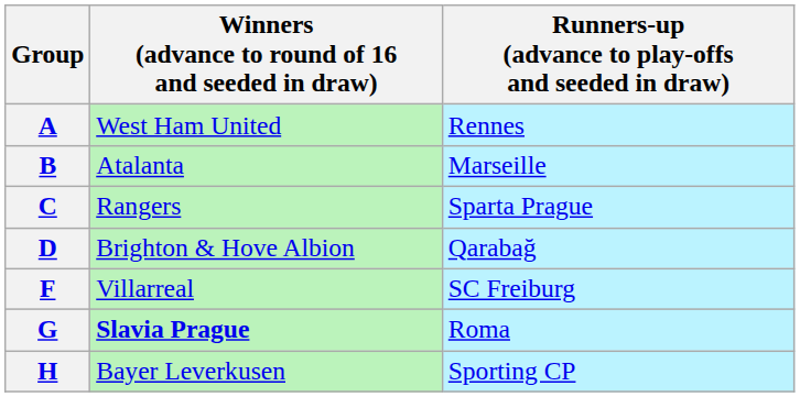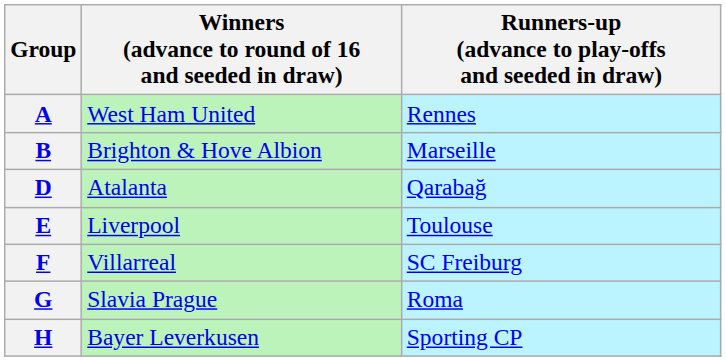 <table class="wikitable" style="white-space:nowrap">
 <tr>
 <th>Group</th>
 <th width=210>Winners<br>(advance to round of 16<br>and seeded in draw)</th>
 <th width=210>Runners-up<br>(advance to  play-offs<br>and seeded in draw)</th>
 </tr>
 <tr>
 <th><a href='#'>A</a></th>
 <td bgcolor=#BBF3BB> <a href='#'>West Ham United</a></td>
 <td bgcolor=#BBF3FF> <a href='#'>Rennes</a></td>
 </tr>
 <tr>
 <th><a href='#'>B</a></th>
-<td bgcolor=#BBF3BB> <a href='#'>Atalanta</a></td>
+<td bgcolor=#BBF3BB> <a href='#'>Brighton & Hove Albion</a></td>
 <td bgcolor=#BBF3FF> <a href='#'>Marseille</a></td>
 </tr>
 <tr>
-<th><a href='#'>C</a></th>
-<td bgcolor=#BBF3BB> <a href='#'>Rangers</a></td>
-<td bgcolor=#BBF3FF> <a href='#'>Sparta Prague</a></td>
+<th><a href='#'>D</a></th>
+<td bgcolor=#BBF3BB> <a href='#'>Atalanta</a></td>
+<td bgcolor=#BBF3FF> <a href='#'>Qarabağ</a></td>
 </tr>
 <tr>
-<th><a href='#'>D</a></th>
-<td bgcolor=#BBF3BB> <a href='#'>Brighton & Hove Albion</a></td>
-<td bgcolor=#BBF3FF> <a href='#'>Qarabağ</a></td>
+<th><a href='#'>E</a></th>
+<td bgcolor=#BBF3BB> <a href='#'>Liverpool</a></td>
+<td bgcolor=#BBF3FF> <a href='#'>Toulouse</a></td>
 </tr>
 <tr>
 <th><a href='#'>F</a></th>
 <td bgcolor=#BBF3BB> <a href='#'>Villarreal</a></td>
 <td bgcolor=#BBF3FF> <a href='#'>SC Freiburg</a></td>
 </tr>
 <tr>
 <th><a href='#'>G</a></th>
-<td bgcolor=#BBF3BB><strong> <a href='#'>Slavia Prague</a></strong></td>
+<td bgcolor=#BBF3BB> <a href='#'>Slavia Prague</a></td>
 <td bgcolor=#BBF3FF> <a href='#'>Roma</a></td>
 </tr>
 <tr>
 <th><a href='#'>H</a></th>
 <td bgcolor=#BBF3BB> <a href='#'>Bayer Leverkusen</a></td>
 <td bgcolor=#BBF3FF> <a href='#'>Sporting CP</a></td>
 </tr>
 </table>
